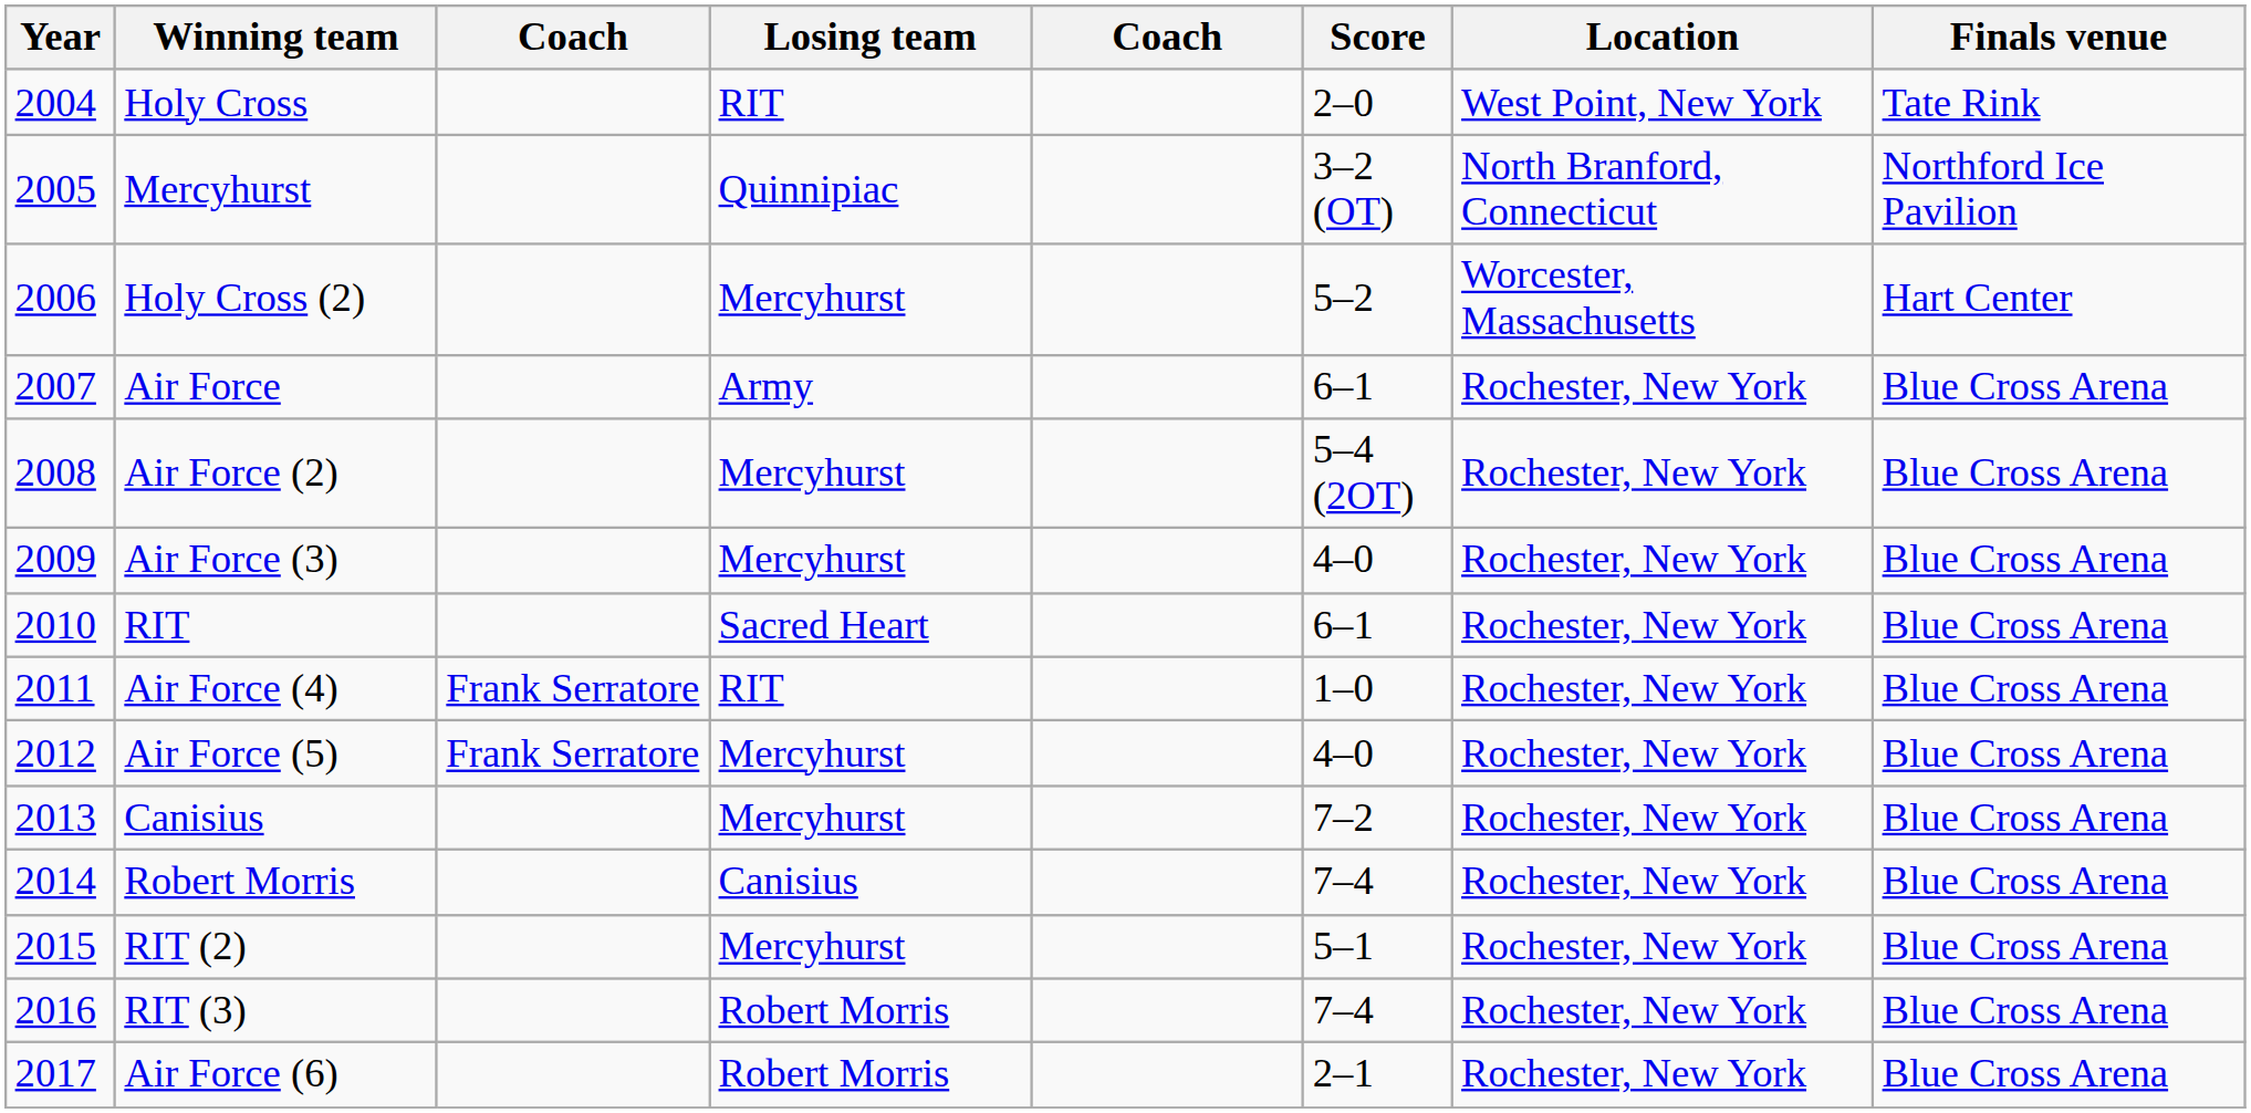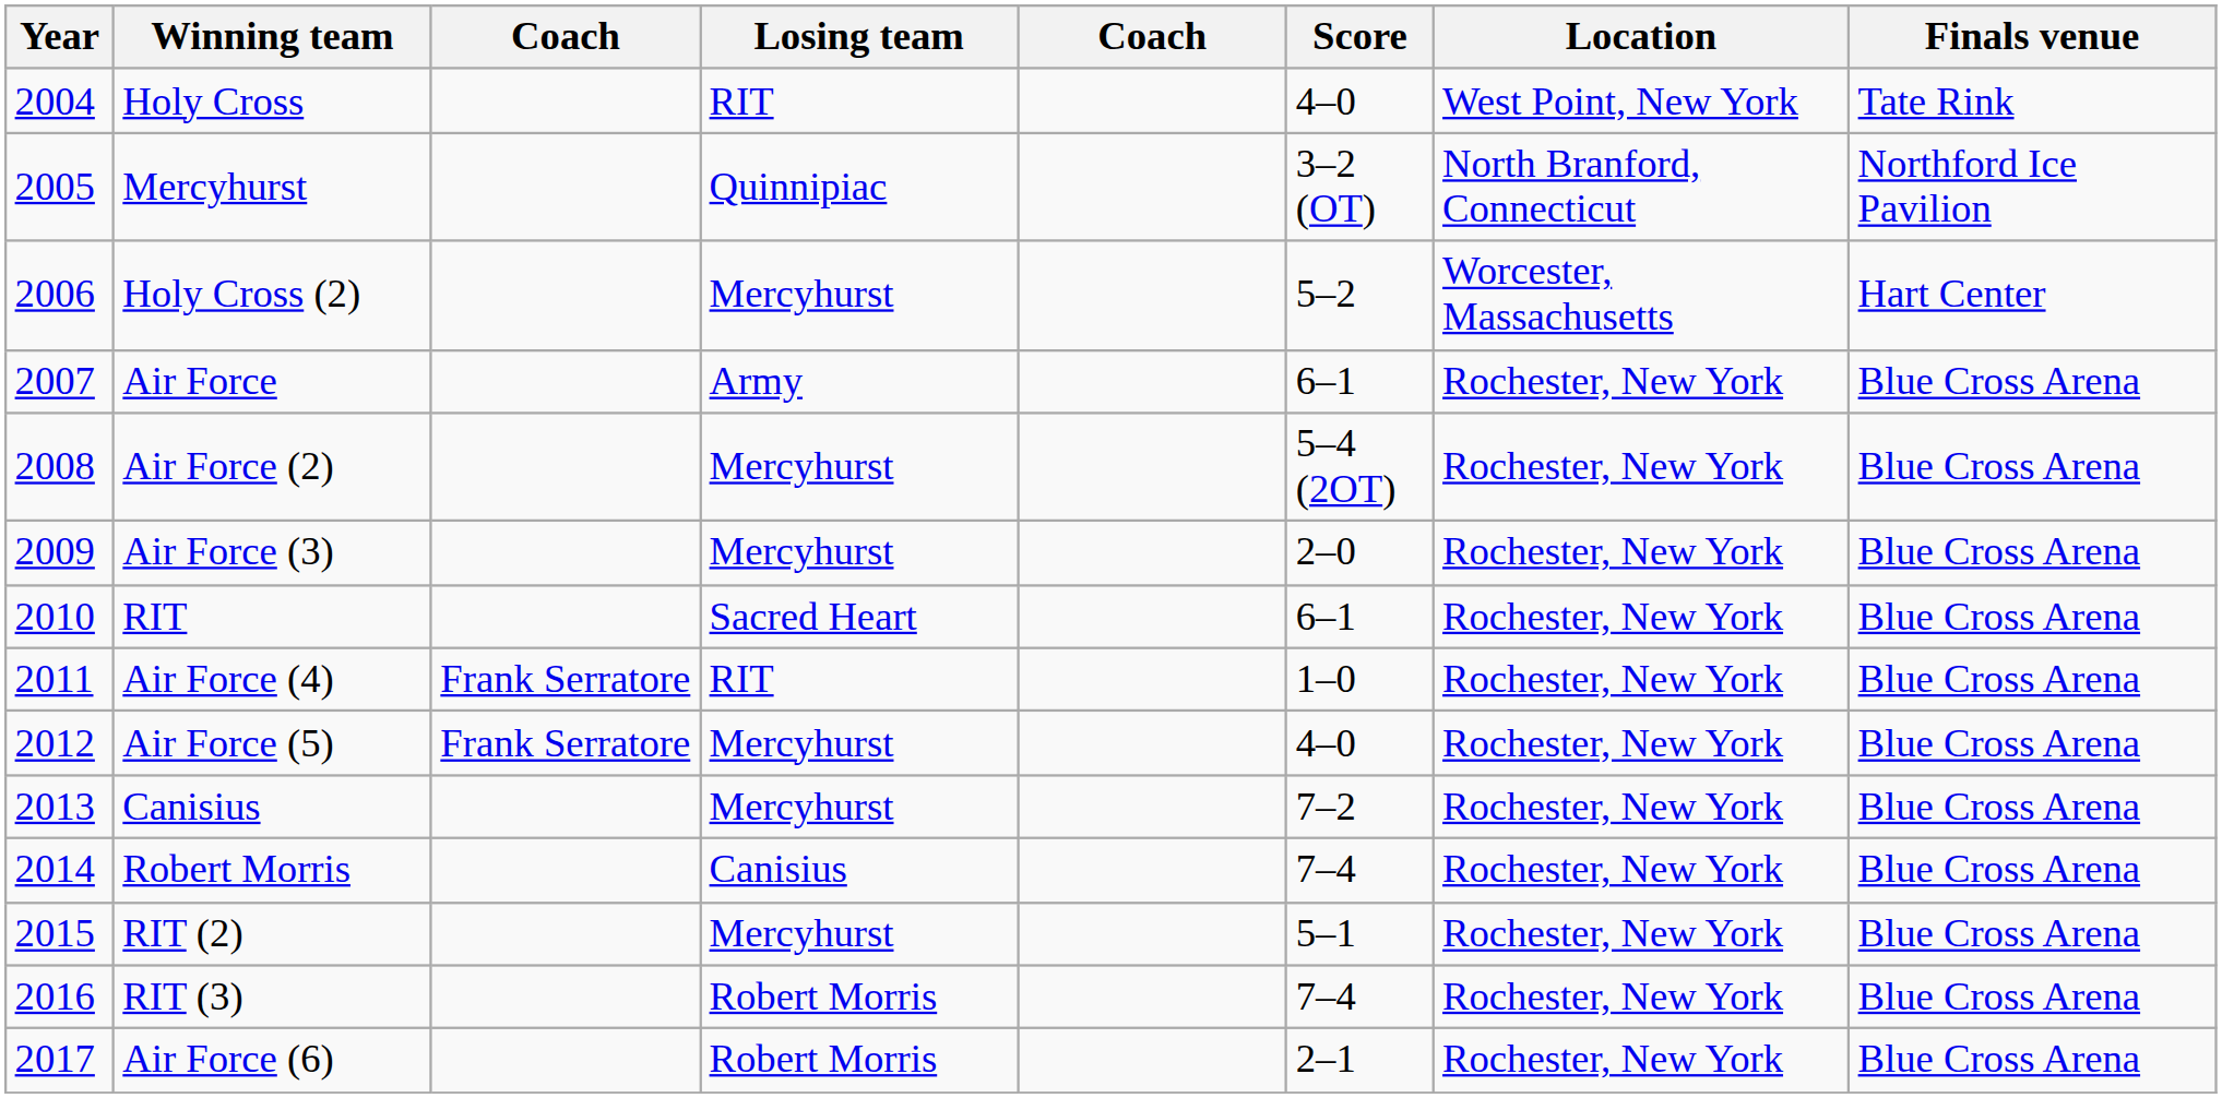 <table class="wikitable sortable" width = 70%>
 <tr>
 <th width=4%>Year</th>
 <th width=13%>Winning team</th>
 <th width=11%>Coach</th>
 <th width=13%>Losing team</th>
 <th width=11%>Coach</th>
 <th width=6%>Score</th>
 <th width=17%>Location</th>
 <th width=15%>Finals venue</th>
 </tr>
 <tr>
 <td><a href='#'>2004</a></td>
 <td><a href='#'>Holy Cross</a></td>
 <td></td>
 <td><a href='#'>RIT</a></td>
 <td></td>
-<td>2–0</td>
+<td>4–0</td>
 <td><a href='#'>West Point, New York</a></td>
 <td><a href='#'>Tate Rink</a></td>
 </tr>
 <tr>
 <td><a href='#'>2005</a></td>
 <td><a href='#'>Mercyhurst</a></td>
 <td></td>
 <td><a href='#'>Quinnipiac</a></td>
 <td></td>
 <td>3–2 (<a href='#'>OT</a>)</td>
 <td><a href='#'>North Branford, Connecticut</a></td>
 <td><a href='#'>Northford Ice Pavilion</a></td>
 </tr>
 <tr>
 <td><a href='#'>2006</a></td>
 <td><a href='#'>Holy Cross</a> (2)</td>
 <td></td>
 <td><a href='#'>Mercyhurst</a></td>
 <td></td>
 <td>5–2</td>
 <td><a href='#'>Worcester, Massachusetts</a></td>
 <td><a href='#'>Hart Center</a></td>
 </tr>
 <tr>
 <td><a href='#'>2007</a></td>
 <td><a href='#'>Air Force</a></td>
 <td></td>
 <td><a href='#'>Army</a></td>
 <td></td>
 <td>6–1</td>
 <td><a href='#'>Rochester, New York</a></td>
 <td><a href='#'>Blue Cross Arena</a></td>
 </tr>
 <tr>
 <td><a href='#'>2008</a></td>
 <td><a href='#'>Air Force</a> (2)</td>
 <td></td>
 <td><a href='#'>Mercyhurst</a></td>
 <td></td>
 <td>5–4 (<a href='#'>2OT</a>)</td>
 <td><a href='#'>Rochester, New York</a></td>
 <td><a href='#'>Blue Cross Arena</a></td>
 </tr>
 <tr>
 <td><a href='#'>2009</a></td>
 <td><a href='#'>Air Force</a> (3)</td>
 <td></td>
 <td><a href='#'>Mercyhurst</a></td>
 <td></td>
-<td>4–0</td>
+<td>2–0</td>
 <td><a href='#'>Rochester, New York</a></td>
 <td><a href='#'>Blue Cross Arena</a></td>
 </tr>
 <tr>
 <td><a href='#'>2010</a></td>
 <td><a href='#'>RIT</a></td>
 <td></td>
 <td><a href='#'>Sacred Heart</a></td>
 <td></td>
 <td>6–1</td>
 <td><a href='#'>Rochester, New York</a></td>
 <td><a href='#'>Blue Cross Arena</a></td>
 </tr>
 <tr>
 <td><a href='#'>2011</a></td>
 <td><a href='#'>Air Force</a> (4)</td>
 <td><a href='#'>Frank Serratore</a></td>
 <td><a href='#'>RIT</a></td>
 <td></td>
 <td>1–0</td>
 <td><a href='#'>Rochester, New York</a></td>
 <td><a href='#'>Blue Cross Arena</a></td>
 </tr>
 <tr>
 <td><a href='#'>2012</a></td>
 <td><a href='#'>Air Force</a> (5)</td>
 <td><a href='#'>Frank Serratore</a></td>
 <td><a href='#'>Mercyhurst</a></td>
 <td></td>
 <td>4–0</td>
 <td><a href='#'>Rochester, New York</a></td>
 <td><a href='#'>Blue Cross Arena</a></td>
 </tr>
 <tr>
 <td><a href='#'>2013</a></td>
 <td><a href='#'>Canisius</a></td>
 <td></td>
 <td><a href='#'>Mercyhurst</a></td>
 <td></td>
 <td>7–2</td>
 <td><a href='#'>Rochester, New York</a></td>
 <td><a href='#'>Blue Cross Arena</a></td>
 </tr>
 <tr>
 <td><a href='#'>2014</a></td>
 <td><a href='#'>Robert Morris</a></td>
 <td></td>
 <td><a href='#'>Canisius</a></td>
 <td></td>
 <td>7–4</td>
 <td><a href='#'>Rochester, New York</a></td>
 <td><a href='#'>Blue Cross Arena</a></td>
 </tr>
 <tr>
 <td><a href='#'>2015</a></td>
 <td><a href='#'>RIT</a> (2)</td>
 <td></td>
 <td><a href='#'>Mercyhurst</a></td>
 <td></td>
 <td>5–1</td>
 <td><a href='#'>Rochester, New York</a></td>
 <td><a href='#'>Blue Cross Arena</a></td>
 </tr>
 <tr>
 <td><a href='#'>2016</a></td>
 <td><a href='#'>RIT</a> (3)</td>
 <td></td>
 <td><a href='#'>Robert Morris</a></td>
 <td></td>
 <td>7–4</td>
 <td><a href='#'>Rochester, New York</a></td>
 <td><a href='#'>Blue Cross Arena</a></td>
 </tr>
 <tr>
 <td><a href='#'>2017</a></td>
 <td><a href='#'>Air Force</a> (6)</td>
 <td></td>
 <td><a href='#'>Robert Morris</a></td>
 <td></td>
 <td>2–1</td>
 <td><a href='#'>Rochester, New York</a></td>
 <td><a href='#'>Blue Cross Arena</a></td>
 </tr>
 </table>
